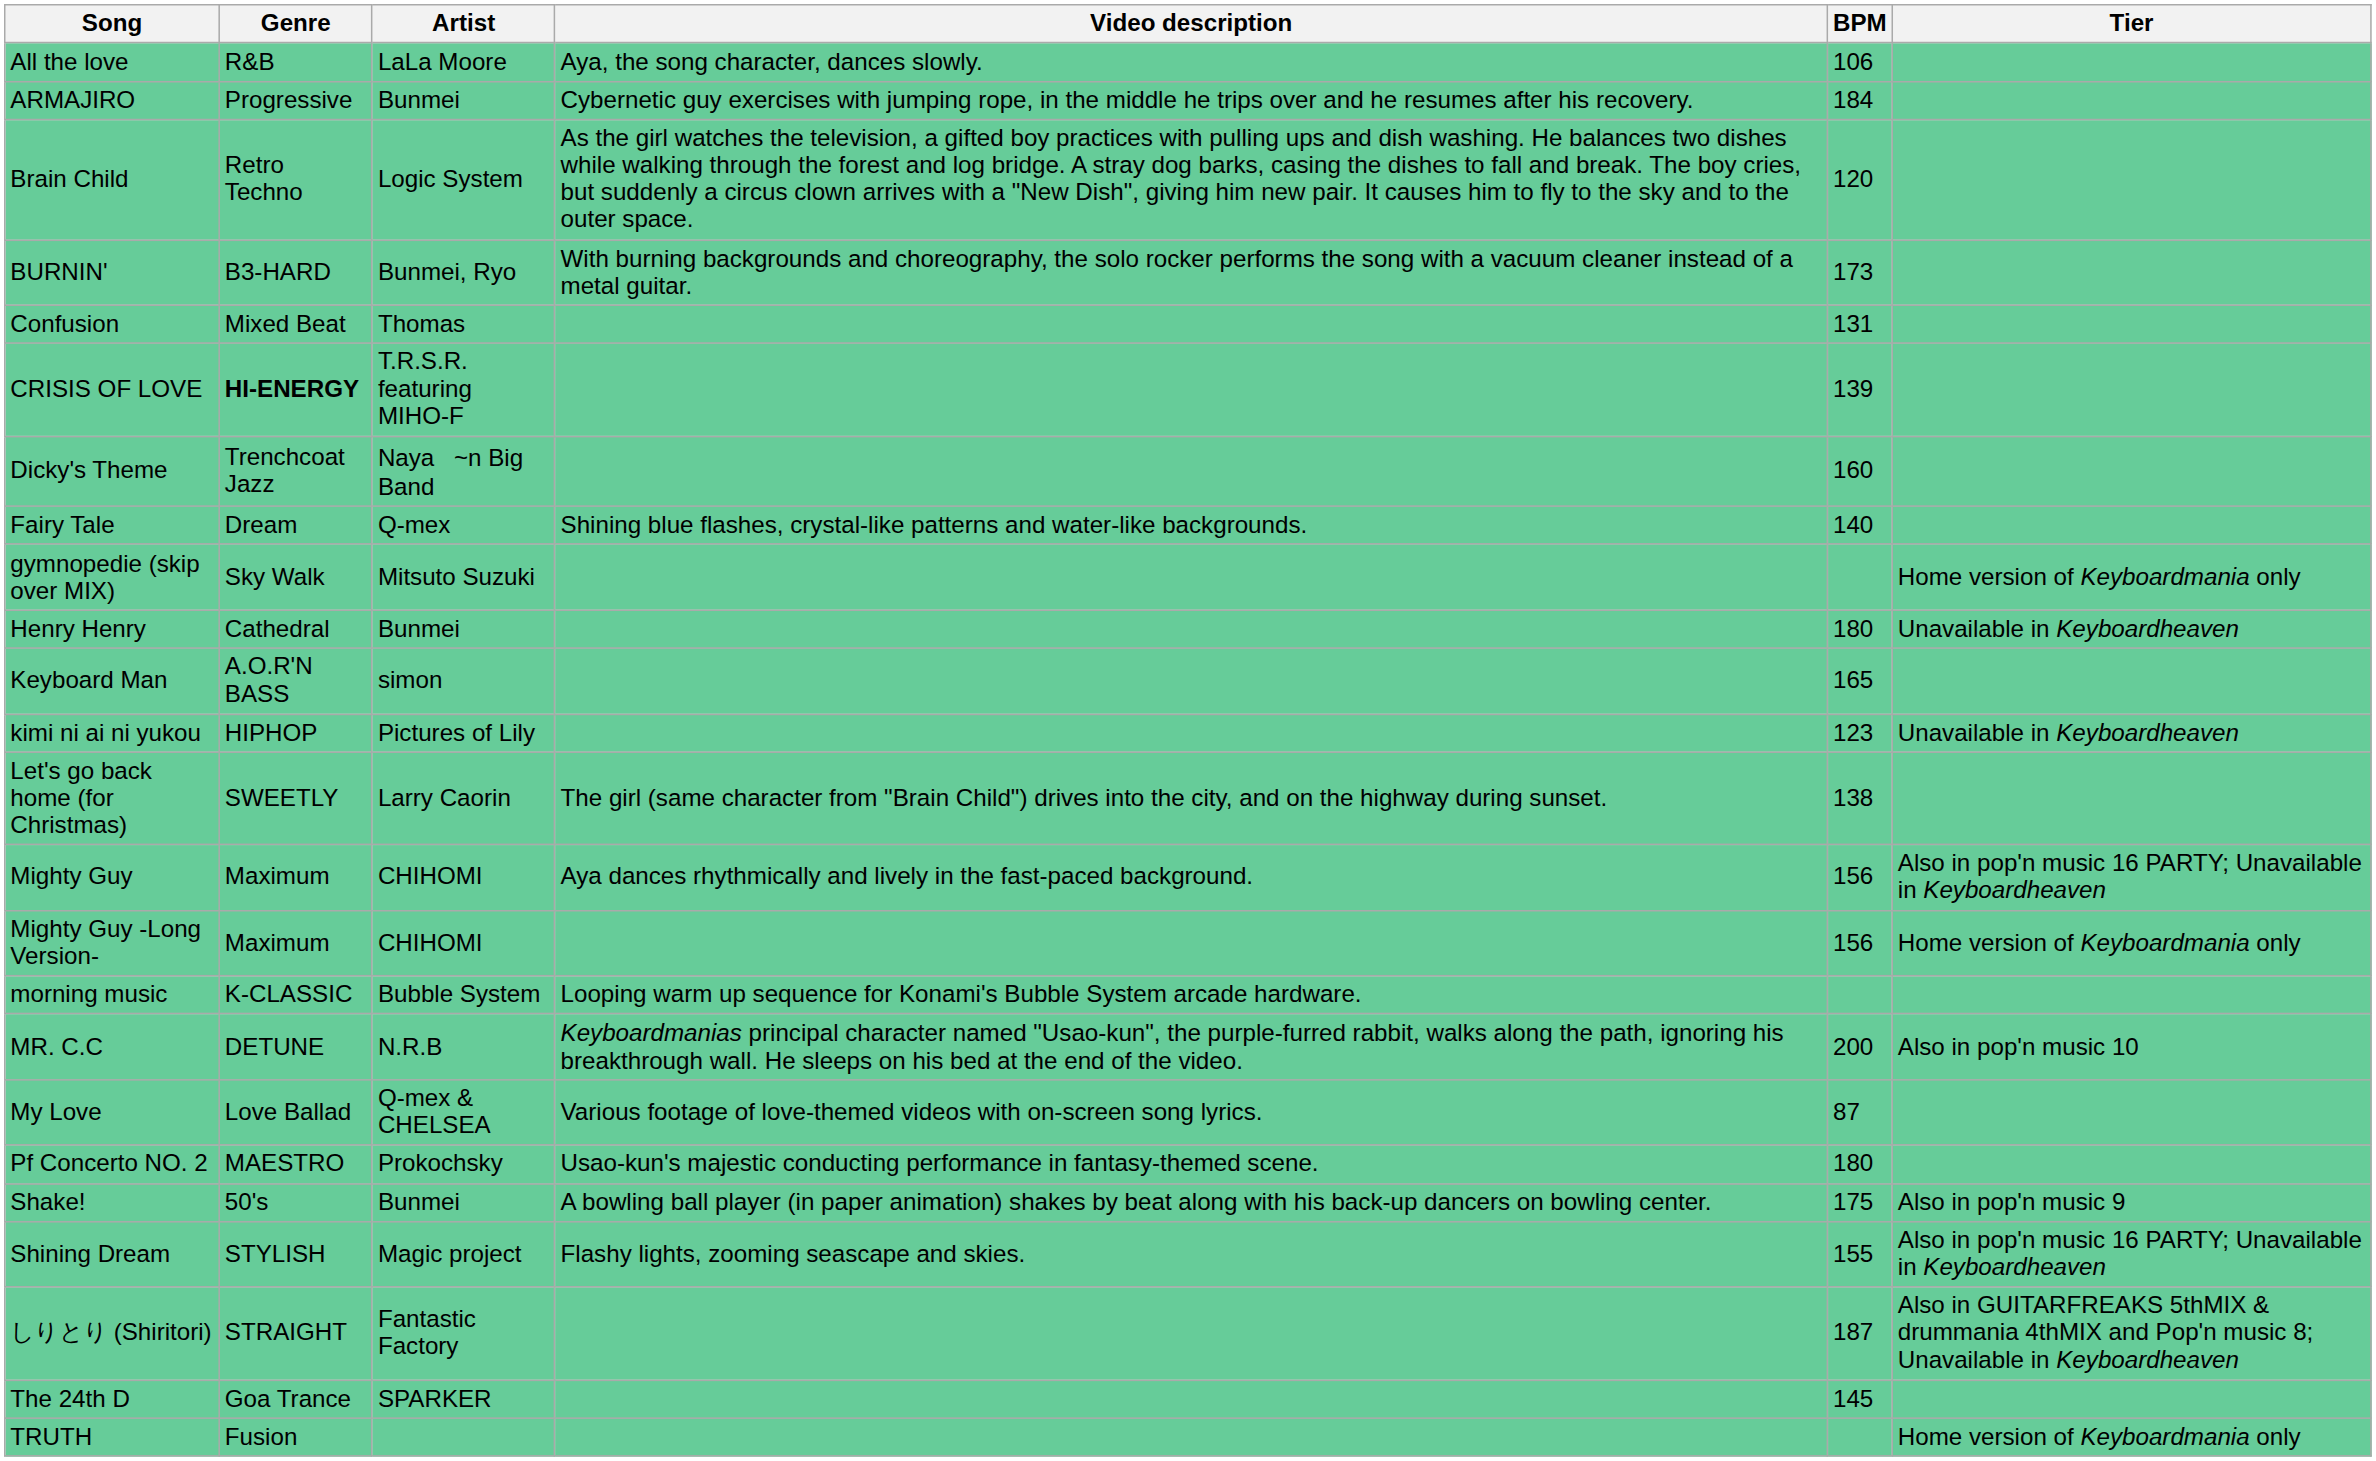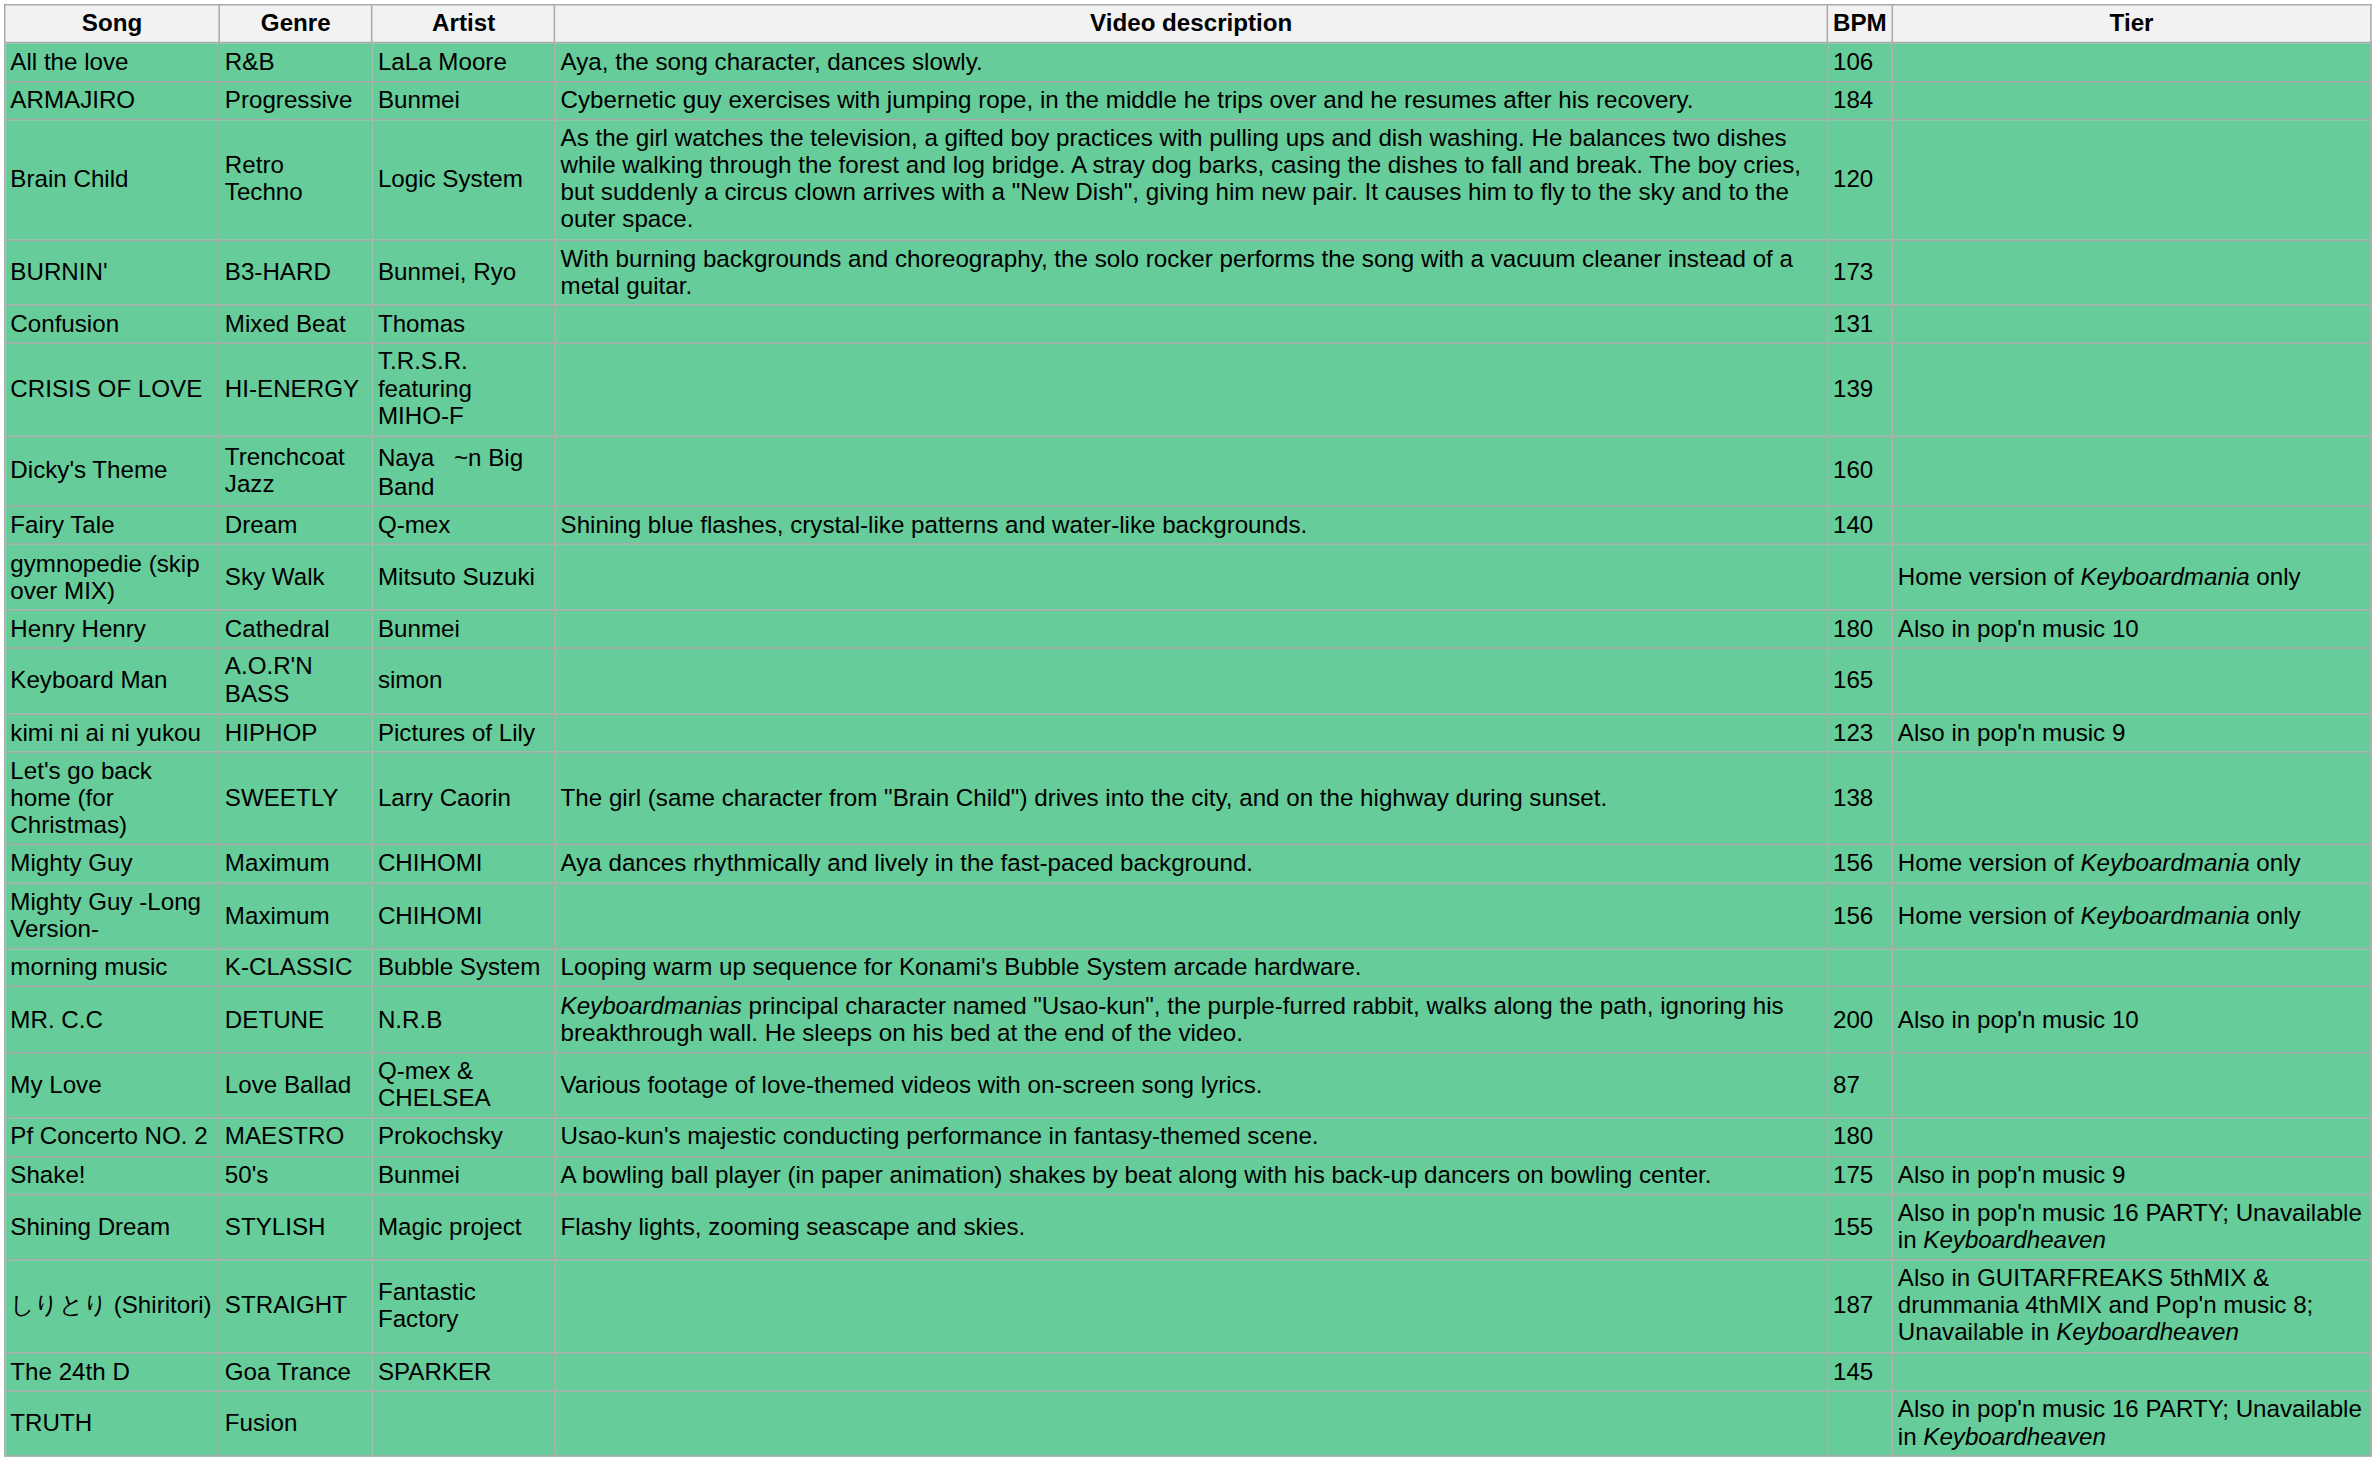 <table class="wikitable">
 <tr>
 <th>Song</th>
 <th>Genre</th>
 <th>Artist</th>
 <th>Video description</th>
 <th>BPM</th>
 <th>Tier</th>
 </tr>
 <tr style="background:#66CC99;">
 <td>All the love</td>
 <td>R&B</td>
 <td>LaLa Moore</td>
 <td>Aya, the song character, dances slowly.</td>
 <td>106</td>
 <td></td>
 </tr>
 <tr style="background:#66CC99;">
 <td>ARMAJIRO</td>
 <td>Progressive</td>
 <td>Bunmei</td>
 <td>Cybernetic guy exercises with jumping rope, in the middle he trips over and he resumes after his recovery.</td>
 <td>184</td>
 <td></td>
 </tr>
 <tr style="background:#66CC99;">
 <td>Brain Child</td>
 <td>Retro Techno</td>
 <td>Logic System</td>
 <td>As the girl watches the television, a gifted boy practices with pulling ups and dish washing. He balances two dishes while walking through the forest and log bridge. A stray dog barks, casing the dishes to fall and break. The boy cries, but suddenly a circus clown arrives with a "New Dish", giving him new pair. It causes him to fly to the sky and to the outer space.</td>
 <td>120</td>
 <td></td>
 </tr>
 <tr style="background:#66CC99;">
 <td>BURNIN'</td>
 <td>B3-HARD</td>
 <td>Bunmei, Ryo</td>
 <td>With burning backgrounds and choreography, the solo rocker performs the song with a vacuum cleaner instead of a metal guitar.</td>
 <td>173</td>
 <td></td>
 </tr>
 <tr style="background:#66CC99;">
 <td>Confusion</td>
 <td>Mixed Beat</td>
 <td>Thomas</td>
 <td></td>
 <td>131</td>
 <td></td>
 </tr>
 <tr style="background:#66CC99;">
 <td>CRISIS OF LOVE</td>
-<td><strong>HI-ENERGY</strong></td>
+<td>HI-ENERGY</td>
 <td>T.R.S.R. featuring MIHO-F</td>
 <td></td>
 <td>139</td>
 <td></td>
 </tr>
 <tr style="background:#66CC99;">
 <td>Dicky's Theme</td>
 <td>Trenchcoat Jazz</td>
 <td>Naya~n Big Band</td>
 <td></td>
 <td>160</td>
 <td></td>
 </tr>
 <tr style="background:#66CC99;">
 <td>Fairy Tale</td>
 <td>Dream</td>
 <td>Q-mex</td>
 <td>Shining blue flashes, crystal-like patterns and water-like backgrounds.</td>
 <td>140</td>
 <td></td>
 </tr>
 <tr style="background:#66CC99;">
 <td>gymnopedie (skip over MIX)</td>
 <td>Sky Walk</td>
 <td>Mitsuto Suzuki</td>
 <td></td>
 <td></td>
 <td>Home version of <em>Keyboardmania</em> only</td>
 </tr>
 <tr style="background:#66CC99;">
 <td>Henry Henry</td>
 <td>Cathedral</td>
 <td>Bunmei</td>
 <td></td>
 <td>180</td>
-<td>Unavailable in <em>Keyboardheaven</em></td>
+<td>Also in pop'n music 10</td>
 </tr>
 <tr style="background:#66CC99;">
 <td>Keyboard Man</td>
 <td>A.O.R'N BASS</td>
 <td>simon</td>
 <td></td>
 <td>165</td>
 <td></td>
 </tr>
 <tr style="background:#66CC99;">
 <td>kimi ni ai ni yukou</td>
 <td>HIPHOP</td>
 <td>Pictures of Lily</td>
 <td></td>
 <td>123</td>
-<td>Unavailable in <em>Keyboardheaven</em></td>
+<td>Also in pop'n music 9</td>
 </tr>
 <tr style="background:#66CC99;">
 <td>Let's go back home (for Christmas)</td>
 <td>SWEETLY</td>
 <td>Larry Caorin</td>
 <td>The girl (same character from "Brain Child") drives into the city, and on the highway during sunset.</td>
 <td>138</td>
 <td></td>
 </tr>
 <tr style="background:#66CC99;">
 <td>Mighty Guy</td>
 <td>Maximum</td>
 <td>CHIHOMI</td>
 <td>Aya dances rhythmically and lively in the fast-paced background.</td>
 <td>156</td>
-<td>Also in pop'n music 16 PARTY; Unavailable in <em>Keyboardheaven</em></td>
+<td>Home version of <em>Keyboardmania</em> only</td>
 </tr>
 <tr style="background:#66CC99;">
 <td>Mighty Guy -Long Version-</td>
 <td>Maximum</td>
 <td>CHIHOMI</td>
 <td></td>
 <td>156</td>
 <td>Home version of <em>Keyboardmania</em> only</td>
 </tr>
 <tr style="background:#66CC99;">
 <td>morning music</td>
 <td>K-CLASSIC</td>
 <td>Bubble System</td>
 <td>Looping warm up sequence for Konami's Bubble System arcade hardware.</td>
 <td></td>
 <td></td>
 </tr>
 <tr style="background:#66CC99;">
 <td>MR. C.C</td>
 <td>DETUNE</td>
 <td>N.R.B</td>
 <td><em>Keyboardmanias</em> principal character named "Usao-kun", the purple-furred rabbit, walks along the path, ignoring his breakthrough wall. He sleeps on his bed at the end of the video.</td>
 <td>200</td>
 <td>Also in pop'n music 10</td>
 </tr>
 <tr style="background:#66CC99;">
 <td>My Love</td>
 <td>Love Ballad</td>
 <td>Q-mex & CHELSEA</td>
 <td>Various footage of love-themed videos with on-screen song lyrics.</td>
 <td>87</td>
 <td></td>
 </tr>
 <tr style="background:#66CC99;">
 <td>Pf Concerto NO. 2</td>
 <td>MAESTRO</td>
 <td>Prokochsky</td>
 <td>Usao-kun's majestic conducting performance in fantasy-themed scene.</td>
 <td>180</td>
 <td></td>
 </tr>
 <tr style="background:#66CC99;">
 <td>Shake!</td>
 <td>50's</td>
 <td>Bunmei</td>
 <td>A bowling ball player (in paper animation) shakes by beat along with his back-up dancers on bowling center.</td>
 <td>175</td>
 <td>Also in pop'n music 9</td>
 </tr>
 <tr style="background:#66CC99;">
 <td>Shining Dream</td>
 <td>STYLISH</td>
 <td>Magic project</td>
 <td>Flashy lights, zooming seascape and skies.</td>
 <td>155</td>
 <td>Also in pop'n music 16 PARTY; Unavailable in <em>Keyboardheaven</em></td>
 </tr>
 <tr style="background:#66CC99;">
 <td>しりとり (Shiritori)</td>
 <td>STRAIGHT</td>
 <td>Fantastic Factory</td>
 <td></td>
 <td>187</td>
 <td>Also in GUITARFREAKS 5thMIX & drummania 4thMIX and Pop'n music 8; Unavailable in <em>Keyboardheaven</em></td>
 </tr>
 <tr style="background:#66CC99;">
 <td>The 24th D</td>
 <td>Goa Trance</td>
 <td>SPARKER</td>
 <td></td>
 <td>145</td>
 <td></td>
 </tr>
 <tr style="background:#66CC99;">
 <td>TRUTH</td>
 <td>Fusion</td>
 <td></td>
 <td></td>
 <td></td>
-<td>Home version of <em>Keyboardmania</em> only</td>
+<td>Also in pop'n music 16 PARTY; Unavailable in <em>Keyboardheaven</em></td>
 </tr>
 </table>
